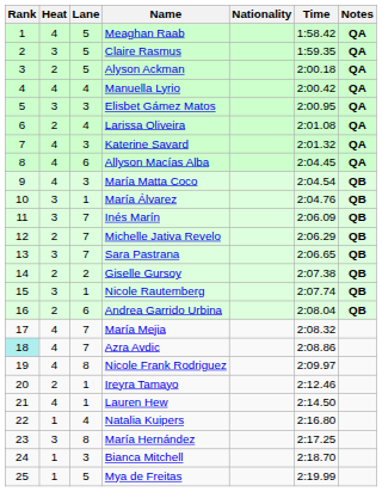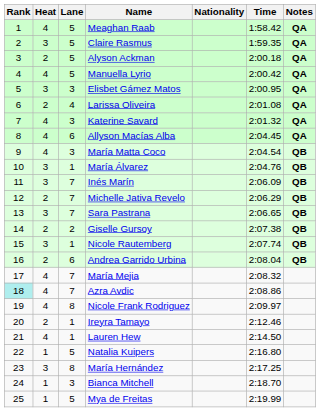 <table class="wikitable sortable" style="text-align:center">
 <tr>
 <th>Rank</th>
 <th>Heat</th>
 <th>Lane</th>
 <th>Name</th>
 <th>Nationality</th>
 <th>Time</th>
 <th>Notes</th>
 </tr>
 <tr bgcolor=ccffcc>
 <td>1</td>
 <td>4</td>
 <td>5</td>
 <td align=left><a href='#'>Meaghan Raab</a></td>
 <td align=left></td>
 <td>1:58.42</td>
 <td><strong>QA</strong></td>
 </tr>
 <tr bgcolor=ccffcc>
 <td>2</td>
 <td>3</td>
 <td>5</td>
 <td align=left><a href='#'>Claire Rasmus</a></td>
 <td align=left></td>
 <td>1:59.35</td>
 <td><strong>QA</strong></td>
 </tr>
 <tr bgcolor=ccffcc>
 <td>3</td>
 <td>2</td>
 <td>5</td>
 <td align=left><a href='#'>Alyson Ackman</a></td>
 <td align=left></td>
 <td>2:00.18</td>
 <td><strong>QA</strong></td>
 </tr>
 <tr bgcolor=ccffcc>
 <td>4</td>
 <td>4</td>
-<td>4</td>
+<td>5</td>
 <td align=left><a href='#'>Manuella Lyrio</a></td>
 <td align=left></td>
 <td>2:00.42</td>
 <td><strong>QA</strong></td>
 </tr>
 <tr bgcolor=ccffcc>
 <td>5</td>
 <td>3</td>
 <td>3</td>
 <td align=left><a href='#'>Elisbet Gámez Matos</a></td>
 <td align=left></td>
 <td>2:00.95</td>
 <td><strong>QA</strong></td>
 </tr>
 <tr bgcolor=ccffcc>
 <td>6</td>
 <td>2</td>
 <td>4</td>
 <td align=left><a href='#'>Larissa Oliveira</a></td>
 <td align=left></td>
 <td>2:01.08</td>
 <td><strong>QA</strong></td>
 </tr>
 <tr bgcolor=ccffcc>
 <td>7</td>
 <td>4</td>
 <td>3</td>
 <td align=left><a href='#'>Katerine Savard</a></td>
 <td align=left></td>
 <td>2:01.32</td>
 <td><strong>QA</strong></td>
 </tr>
 <tr bgcolor=ccffcc>
 <td>8</td>
 <td>4</td>
 <td>6</td>
 <td align=left><a href='#'>Allyson Macías Alba</a></td>
 <td align=left></td>
 <td>2:04.45</td>
 <td><strong>QA</strong></td>
 </tr>
 <tr bgcolor=ddffdd>
 <td>9</td>
 <td>4</td>
 <td>3</td>
 <td align=left><a href='#'>María Matta Coco</a></td>
 <td align=left></td>
 <td>2:04.54</td>
 <td><strong>QB</strong></td>
 </tr>
 <tr bgcolor=ddffdd>
 <td>10</td>
 <td>3</td>
 <td>1</td>
 <td align=left><a href='#'>María Álvarez</a></td>
 <td align=left></td>
 <td>2:04.76</td>
 <td><strong>QB</strong></td>
 </tr>
 <tr bgcolor=ddffdd>
 <td>11</td>
 <td>3</td>
 <td>7</td>
 <td align=left><a href='#'>Inés Marín</a></td>
 <td align=left></td>
 <td>2:06.09</td>
 <td><strong>QB</strong></td>
 </tr>
 <tr bgcolor=ddffdd>
 <td>12</td>
 <td>2</td>
 <td>7</td>
 <td align=left><a href='#'>Michelle Jativa Revelo</a></td>
 <td align=left></td>
 <td>2:06.29</td>
 <td><strong>QB</strong></td>
 </tr>
 <tr bgcolor=ddffdd>
 <td>13</td>
 <td>3</td>
 <td>7</td>
 <td align=left><a href='#'>Sara Pastrana</a></td>
 <td align=left></td>
 <td>2:06.65</td>
 <td><strong>QB</strong></td>
 </tr>
 <tr bgcolor=ddffdd>
 <td>14</td>
 <td>2</td>
 <td>2</td>
 <td align=left><a href='#'>Giselle Gursoy</a></td>
 <td align=left></td>
 <td>2:07.38</td>
 <td><strong>QB</strong></td>
 </tr>
 <tr bgcolor=ddffdd>
 <td>15</td>
 <td>3</td>
 <td>1</td>
 <td align=left><a href='#'>Nicole Rautemberg</a></td>
 <td align=left></td>
 <td>2:07.74</td>
 <td><strong>QB</strong></td>
 </tr>
 <tr bgcolor=ddffdd>
 <td>16</td>
 <td>2</td>
 <td>6</td>
 <td align=left><a href='#'>Andrea Garrido Urbina</a></td>
 <td align=left></td>
 <td>2:08.04</td>
 <td><strong>QB</strong></td>
 </tr>
 <tr>
 <td>17</td>
 <td>4</td>
 <td>7</td>
 <td align=left><a href='#'>María Mejia</a></td>
 <td align=left></td>
 <td>2:08.32</td>
 <td></td>
 </tr>
 <tr>
 <td style="background: paleturquoise;">18</td>
 <td>4</td>
 <td>7</td>
 <td align=left><a href='#'>Azra Avdic</a></td>
 <td align=left></td>
 <td>2:08.86</td>
 <td></td>
 </tr>
 <tr>
 <td>19</td>
 <td>4</td>
 <td>8</td>
 <td align=left><a href='#'>Nicole Frank Rodriguez</a></td>
 <td align=left></td>
 <td>2:09.97</td>
 <td></td>
 </tr>
 <tr>
 <td>20</td>
 <td>2</td>
 <td>1</td>
 <td align=left><a href='#'>Ireyra Tamayo</a></td>
 <td align=left></td>
 <td>2:12.46</td>
 <td></td>
 </tr>
 <tr>
 <td>21</td>
 <td>4</td>
 <td>1</td>
 <td align=left><a href='#'>Lauren Hew</a></td>
 <td align=left></td>
 <td>2:14.50</td>
 <td></td>
 </tr>
 <tr>
 <td>22</td>
 <td>1</td>
-<td>4</td>
+<td>5</td>
 <td align=left><a href='#'>Natalia Kuipers</a></td>
 <td align=left></td>
 <td>2:16.80</td>
 <td></td>
 </tr>
 <tr>
 <td>23</td>
 <td>3</td>
 <td>8</td>
 <td align=left><a href='#'>María Hernández</a></td>
 <td align=left></td>
 <td>2:17.25</td>
 <td></td>
 </tr>
 <tr>
 <td>24</td>
 <td>1</td>
 <td>3</td>
 <td align=left><a href='#'>Bianca Mitchell</a></td>
 <td align=left></td>
 <td>2:18.70</td>
 <td></td>
 </tr>
 <tr>
 <td>25</td>
 <td>1</td>
 <td>5</td>
 <td align=left><a href='#'>Mya de Freitas</a></td>
 <td align=left></td>
 <td>2:19.99</td>
 <td></td>
 </tr>
 </table>
